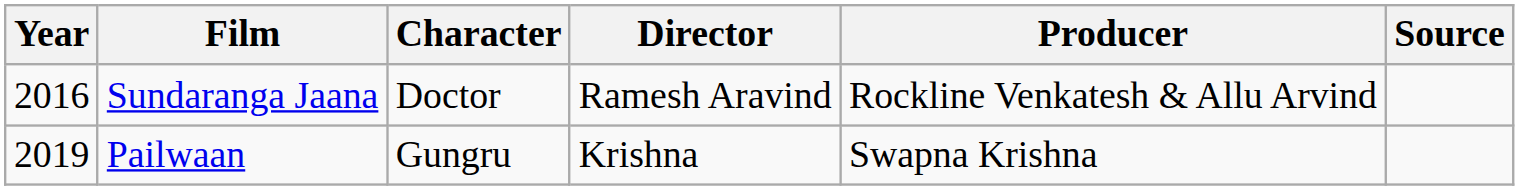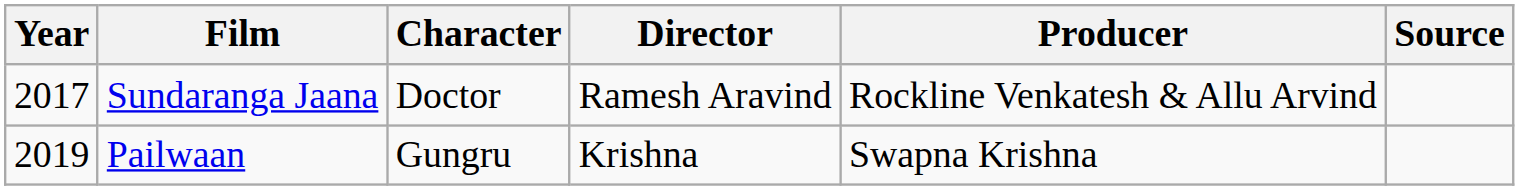 <table class="wikitable">
 <tr>
 <th>Year</th>
 <th>Film</th>
 <th>Character</th>
 <th>Director</th>
 <th>Producer</th>
 <th>Source</th>
 </tr>
 <tr>
-<td>2016</td>
+<td>2017</td>
 <td><a href='#'>Sundaranga Jaana</a></td>
 <td>Doctor</td>
 <td>Ramesh Aravind</td>
 <td>Rockline Venkatesh & Allu Arvind</td>
 <td></td>
 </tr>
 <tr>
 <td>2019</td>
 <td><a href='#'>Pailwaan</a></td>
 <td>Gungru</td>
 <td>Krishna</td>
 <td>Swapna Krishna</td>
 <td></td>
 </tr>
 </table>
